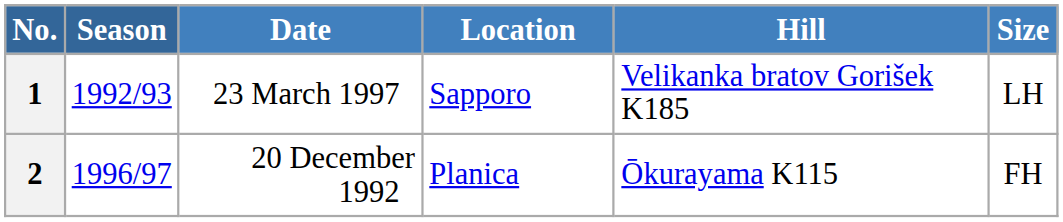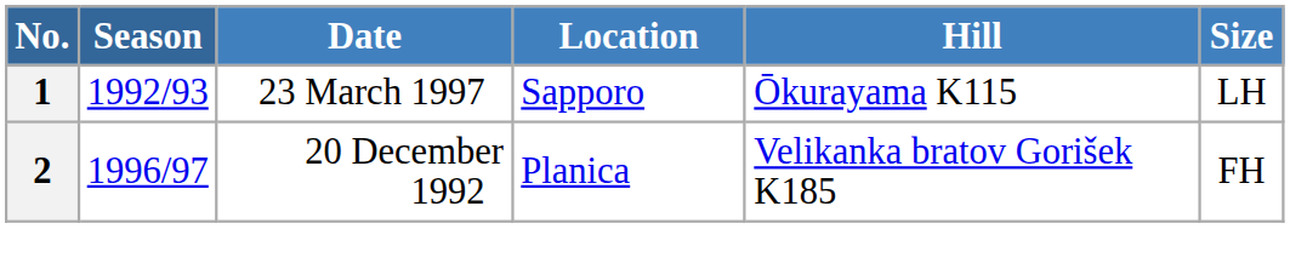 <table class="wikitable sortable" style="font-size:86%; line-height:15px; text-align:left; border:grey solid 1px; border-collapse:collapse; background:#ffffff;">
 <tr style="background:#efefef;">
 <th style="background-color:#369; color:white; width:10px;">No.</th>
 <th style="background-color:#369; color:white;  width:30px;">Season</th>
 <th style="background-color:#4180be; color:white; width:103px;">Date</th>
 <th style="background-color:#4180be; color:white; width:80px;">Location</th>
 <th style="background-color:#4180be; color:white; width:162px;">Hill</th>
 <th style="background-color:#4180be; color:white; width:25px;">Size</th>
 </tr>
 <tr>
 <th scope=row style="text-align:center;">1</th>
 <td align=center><a href='#'>1992/93</a></td>
 <td align=right>23 March 1997  </td>
 <td> <a href='#'>Sapporo</a></td>
-<td><a href='#'>Velikanka bratov Gorišek</a> K185</td>
+<td><a href='#'>Ōkurayama</a> K115</td>
 <td align=center>LH</td>
 </tr>
 <tr>
 <th scope=row style="text-align:center;">2</th>
 <td align=center><a href='#'>1996/97</a></td>
 <td align=right>20 December 1992  </td>
 <td> <a href='#'>Planica</a></td>
-<td><a href='#'>Ōkurayama</a> K115</td>
+<td><a href='#'>Velikanka bratov Gorišek</a> K185</td>
 <td align=center>FH</td>
 </tr>
 </table>
